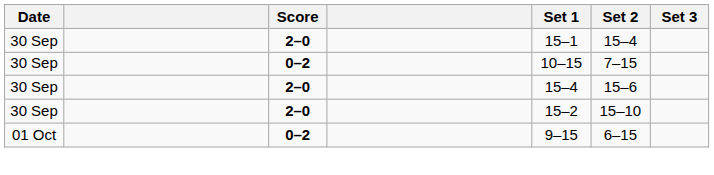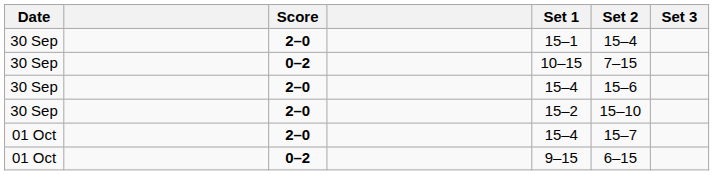 <table class="wikitable" style="text-align: center; font-size:90% ">
 <tr>
 <th width="50">Date</th>
 <th align="right" width="190"></th>
 <th width="50">Score</th>
 <th align="left" width="190"></th>
 <th width="50">Set 1</th>
 <th width="50">Set 2</th>
 <th width="50">Set 3</th>
 </tr>
 <tr>
 <td>30 Sep</td>
 <td align=right><strong></strong></td>
 <td align=center><strong>2–0</strong></td>
 <td align=left></td>
 <td>15–1</td>
 <td>15–4</td>
 <td></td>
 </tr>
 <tr>
 <td>30 Sep</td>
 <td align=right></td>
 <td align=center><strong>0–2</strong></td>
 <td align=left><strong></strong></td>
 <td>10–15</td>
 <td>7–15</td>
 <td></td>
 </tr>
 <tr>
 <td>30 Sep</td>
 <td align=right><strong></strong></td>
 <td align=center><strong>2–0</strong></td>
 <td align=left></td>
 <td>15–4</td>
 <td>15–6</td>
 <td></td>
 </tr>
 <tr>
 <td>30 Sep</td>
 <td align=right><strong></strong></td>
 <td align=center><strong>2–0</strong></td>
 <td align=left></td>
 <td>15–2</td>
 <td>15–10</td>
 <td></td>
 </tr>
 <tr>
 <td>01 Oct</td>
+<td align=right><strong></strong></td>
+<td align=center><strong>2–0</strong></td>
+<td align=left></td>
+<td>15–4</td>
+<td>15–7</td>
+<td></td>
+</tr>
+<tr>
+<td>01 Oct</td>
 <td align=right></td>
 <td align=center><strong>0–2</strong></td>
 <td align=left><strong></strong></td>
 <td>9–15</td>
 <td>6–15</td>
 <td></td>
 </tr>
 </table>
